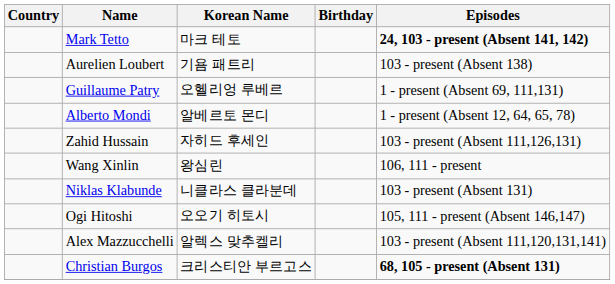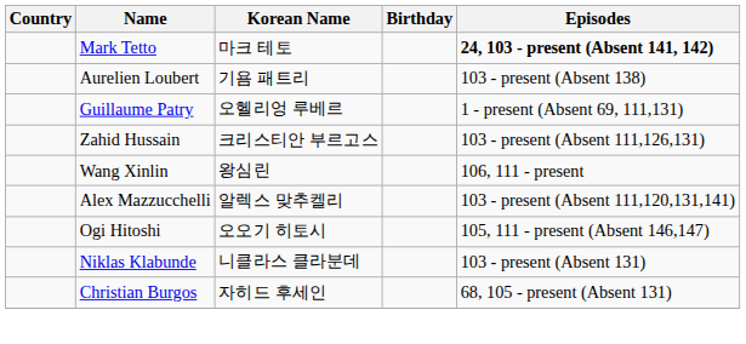 <table class="wikitable">
 <tr>
 <th>Country</th>
 <th>Name</th>
 <th>Korean Name</th>
 <th>Birthday</th>
 <th>Episodes</th>
 </tr>
 <tr>
 <td></td>
 <td><a href='#'>Mark Tetto</a></td>
 <td>마크 테토</td>
 <td></td>
 <td><strong>24, 103 - present (Absent 141, 142)</strong></td>
 </tr>
 <tr>
 <td></td>
 <td Auréllien Loubert>Aurelien Loubert</td>
 <td>기욤 패트리</td>
 <td></td>
 <td>103 - present (Absent 138)</td>
 </tr>
 <tr>
 <td></td>
 <td><a href='#'>Guillaume Patry</a></td>
 <td>오헬리엉 루베르</td>
 <td></td>
 <td>1 - present (Absent 69, 111,131)</td>
 </tr>
 <tr>
 <td></td>
-<td><a href='#'>Alberto Mondi</a></td>
-<td>알베르토 몬디</td>
-<td></td>
-<td>1 - present (Absent 12, 64, 65, 78)</td>
-</tr>
-<tr>
-<td></td>
 <td>Zahid Hussain</td>
-<td>자히드 후세인</td>
+<td>크리스티안 부르고스</td>
 <td></td>
 <td>103 - present (Absent 111,126,131)</td>
 </tr>
 <tr>
 <td></td>
 <td>Wang Xinlin</td>
 <td>왕심린</td>
 <td></td>
 <td>106, 111 - present</td>
 </tr>
 <tr>
 <td></td>
-<td><a href='#'>Niklas Klabunde</a></td>
-<td>니클라스 클라분데</td>
+<td>Alex Mazzucchelli</td>
+<td>알렉스 맞추켈리</td>
 <td></td>
-<td>103 - present (Absent 131)</td>
+<td>103 - present (Absent 111,120,131,141)</td>
 </tr>
 <tr>
 <td></td>
 <td>Ogi Hitoshi</td>
 <td>오오기 히토시</td>
 <td></td>
 <td>105, 111 - present (Absent 146,147)</td>
 </tr>
 <tr>
 <td></td>
-<td>Alex Mazzucchelli</td>
-<td>알렉스 맞추켈리</td>
+<td><a href='#'>Niklas Klabunde</a></td>
+<td>니클라스 클라분데</td>
 <td></td>
-<td>103 - present (Absent 111,120,131,141)</td>
+<td>103 - present (Absent 131)</td>
 </tr>
 <tr>
 <td></td>
 <td><a href='#'>Christian Burgos</a></td>
-<td>크리스티안 부르고스</td>
+<td>자히드 후세인</td>
 <td></td>
-<td><strong>68, 105 - present (Absent 131)</strong></td>
+<td>68, 105 - present (Absent 131)</td>
 </tr>
 <tr>
 </tr>
 </table>
